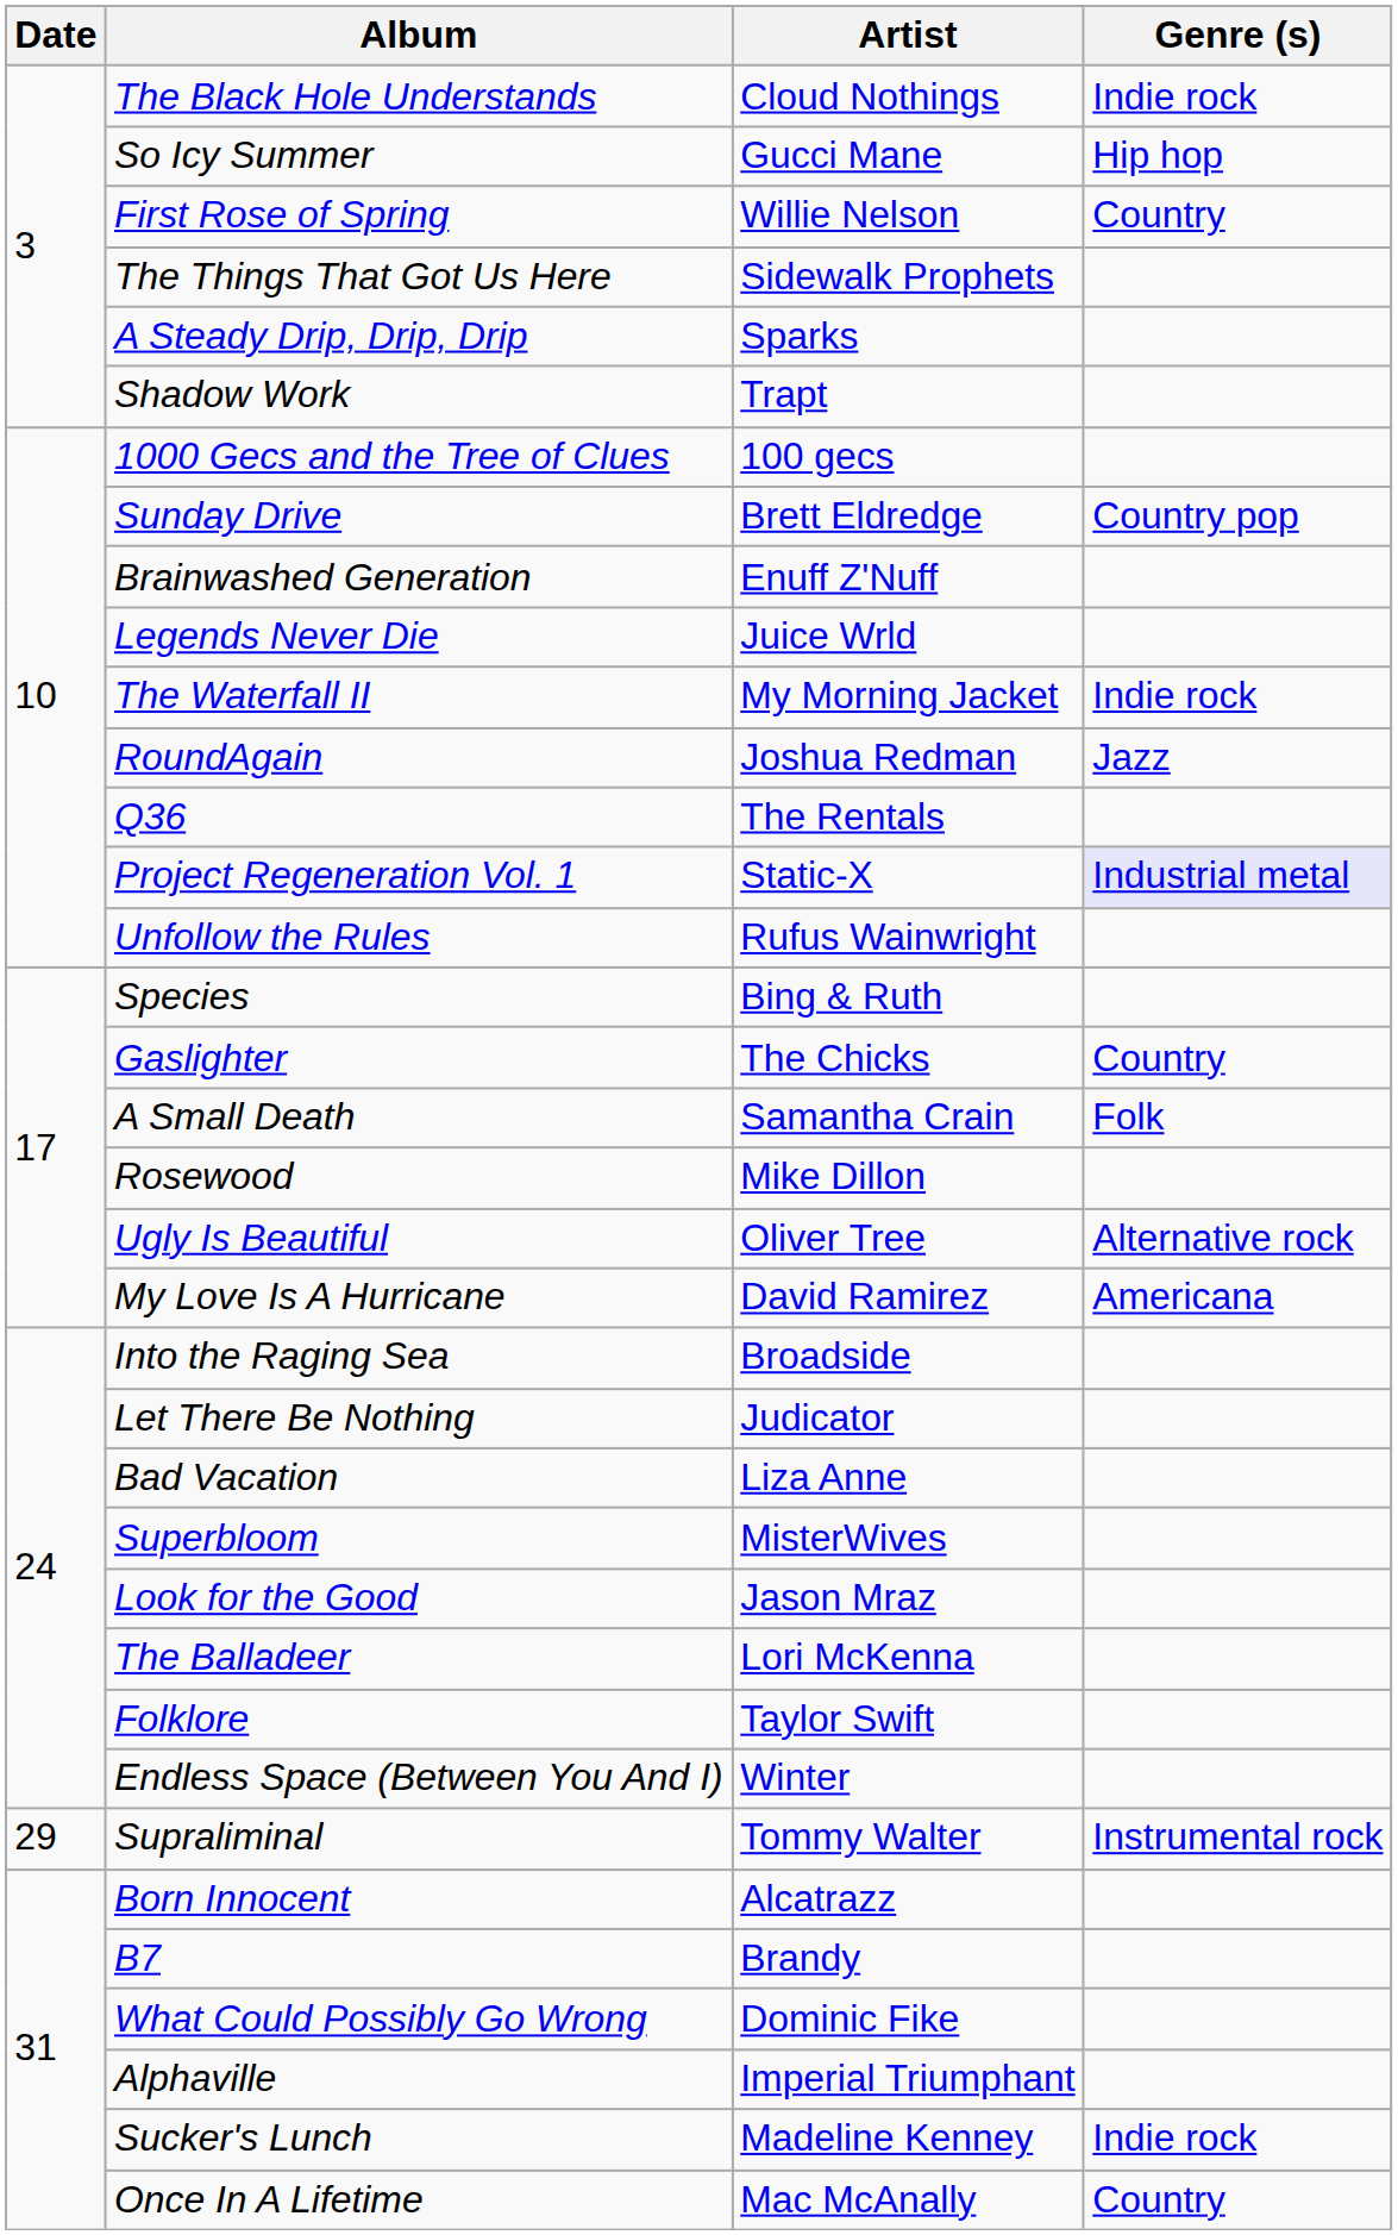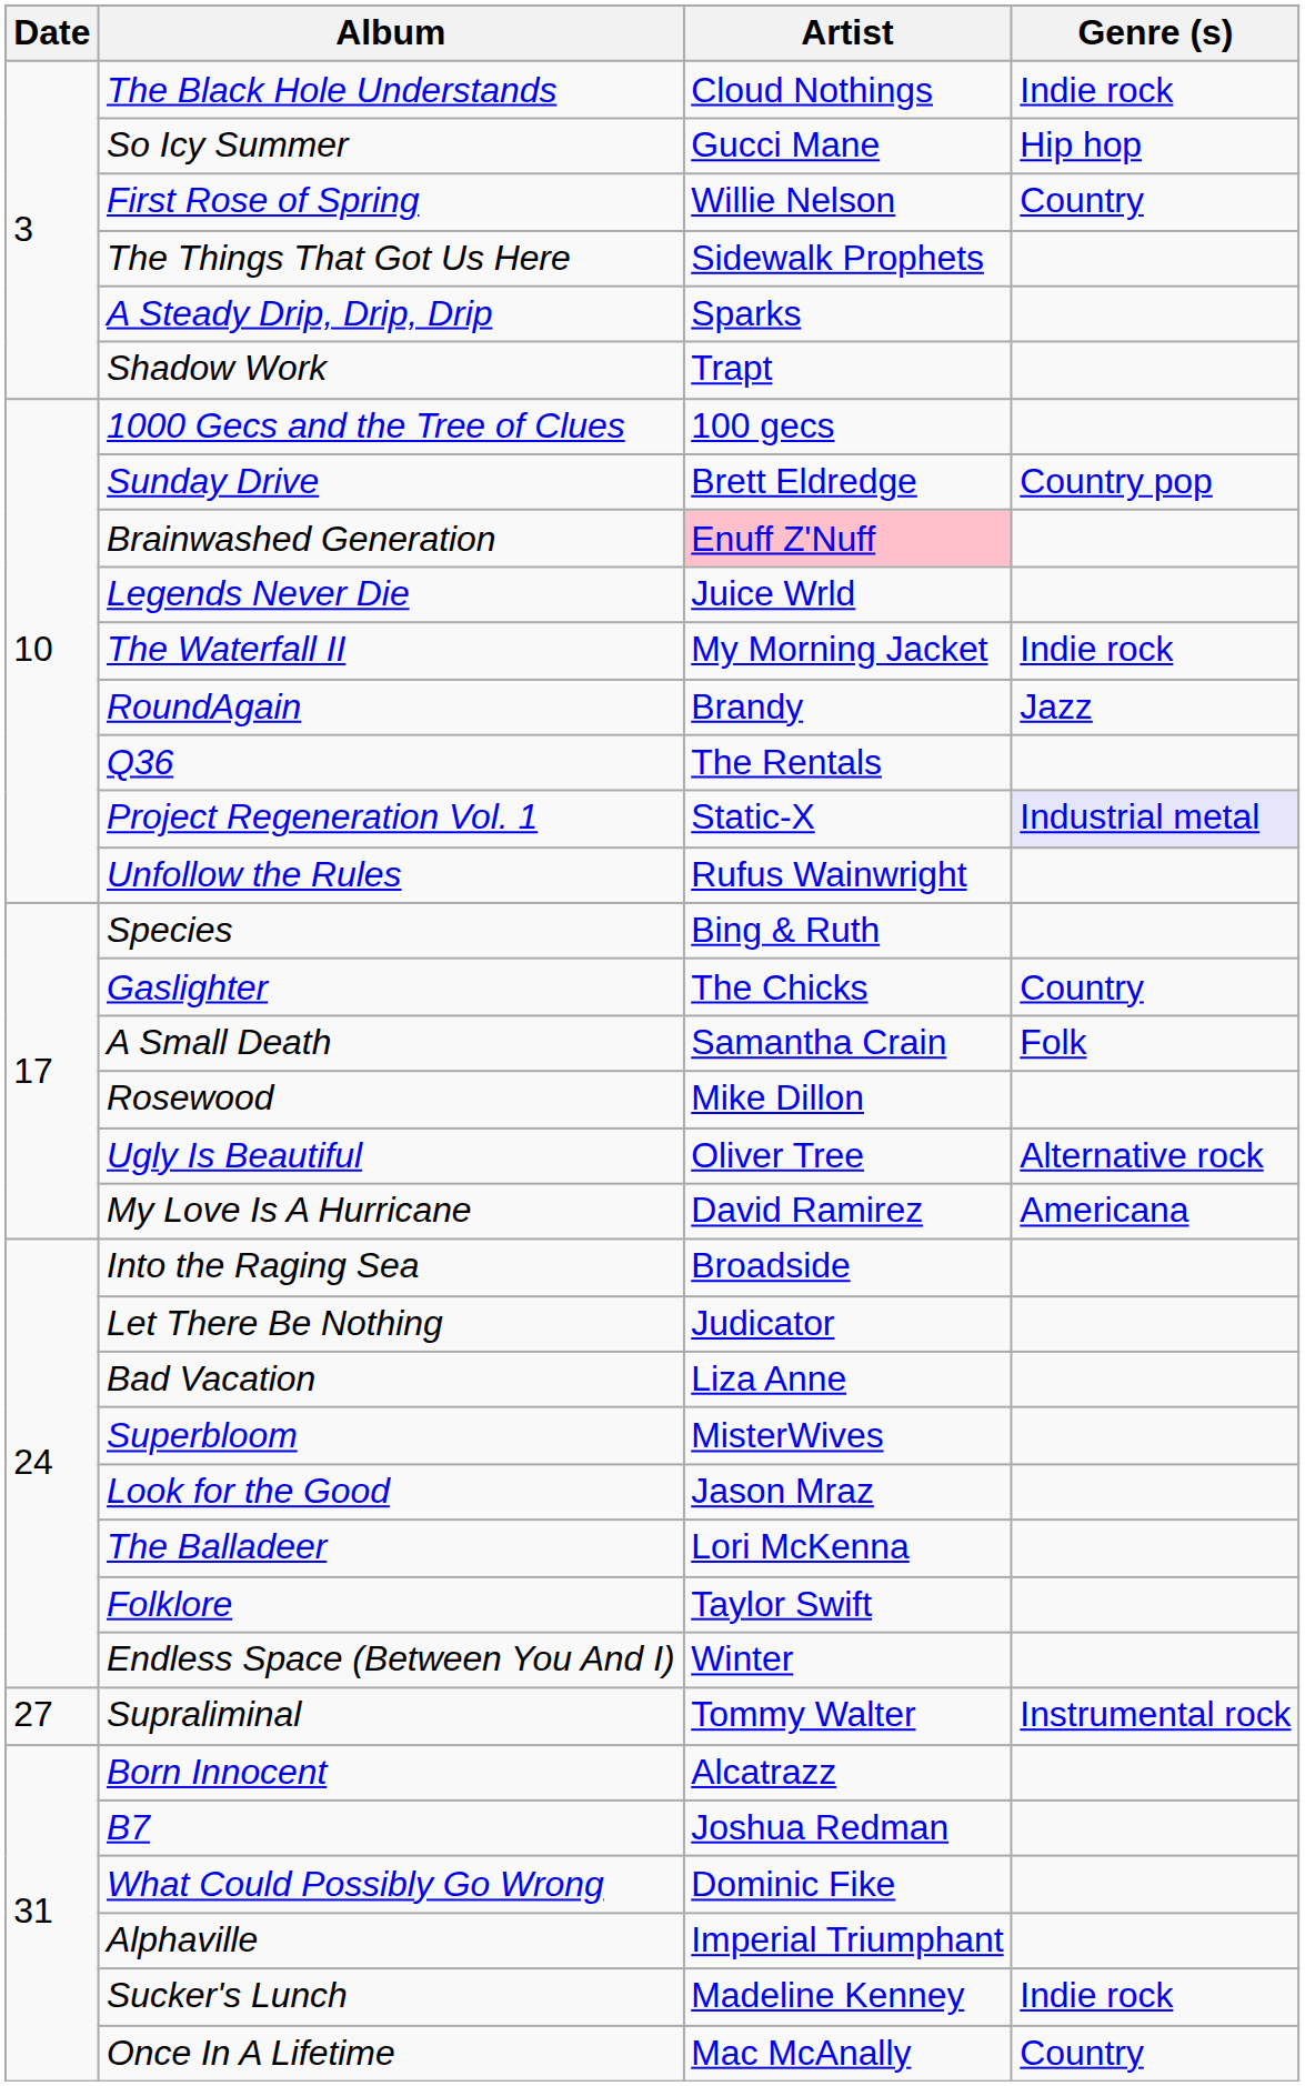 <table class="wikitable">
 <tr>
 <th>Date</th>
 <th>Album</th>
 <th>Artist</th>
 <th>Genre (s)</th>
 </tr>
 <tr>
 <td rowspan="6">3</td>
 <td><em><a href='#'>The Black Hole Understands</a></em></td>
 <td><a href='#'>Cloud Nothings</a></td>
 <td><a href='#'>Indie rock</a></td>
 </tr>
 <tr>
 <td><em>So Icy Summer</em></td>
 <td><a href='#'>Gucci Mane</a></td>
 <td><a href='#'>Hip hop</a></td>
 </tr>
 <tr>
 <td><em><a href='#'>First Rose of Spring</a></em></td>
 <td><a href='#'>Willie Nelson</a></td>
 <td><a href='#'>Country</a></td>
 </tr>
 <tr>
 <td><em>The Things That Got Us Here</em></td>
 <td><a href='#'>Sidewalk Prophets</a></td>
 <td></td>
 </tr>
 <tr>
 <td><em><a href='#'>A Steady Drip, Drip, Drip</a></em></td>
 <td><a href='#'>Sparks</a></td>
 <td></td>
 </tr>
 <tr>
 <td><em>Shadow Work</em></td>
 <td><a href='#'>Trapt</a></td>
 <td></td>
 </tr>
 <tr>
 <td rowspan="9">10</td>
 <td><em><a href='#'>1000 Gecs and the Tree of Clues</a></em></td>
 <td><a href='#'>100 gecs</a></td>
 <td></td>
 </tr>
 <tr>
 <td><em><a href='#'>Sunday Drive</a></em></td>
 <td><a href='#'>Brett Eldredge</a></td>
 <td><a href='#'>Country pop</a></td>
 </tr>
 <tr>
 <td><em>Brainwashed Generation</em></td>
-<td><a href='#'>Enuff Z'Nuff</a></td>
+<td style="background: pink;"><a href='#'>Enuff Z'Nuff</a></td>
 <td></td>
 </tr>
 <tr>
 <td><em><a href='#'>Legends Never Die</a></em></td>
 <td><a href='#'>Juice Wrld</a></td>
 <td></td>
 </tr>
 <tr>
 <td><em><a href='#'>The Waterfall II</a></em></td>
 <td><a href='#'>My Morning Jacket</a></td>
 <td><a href='#'>Indie rock</a></td>
 </tr>
 <tr>
 <td><em><a href='#'>RoundAgain</a></em></td>
-<td><a href='#'>Joshua Redman</a></td>
+<td><a href='#'>Brandy</a></td>
 <td><a href='#'>Jazz</a></td>
 </tr>
 <tr>
 <td><em><a href='#'>Q36</a></em></td>
 <td><a href='#'>The Rentals</a></td>
 <td></td>
 </tr>
 <tr>
 <td><em><a href='#'>Project Regeneration Vol. 1</a></em></td>
 <td><a href='#'>Static-X</a></td>
 <td style="background: lavender;"><a href='#'>Industrial metal</a></td>
 </tr>
 <tr>
 <td><em><a href='#'>Unfollow the Rules</a></em></td>
 <td><a href='#'>Rufus Wainwright</a></td>
 <td></td>
 </tr>
 <tr>
 <td rowspan="6">17</td>
 <td><em>Species</em></td>
 <td><a href='#'>Bing & Ruth</a></td>
 <td></td>
 </tr>
 <tr>
 <td><em><a href='#'>Gaslighter</a></em></td>
 <td><a href='#'>The Chicks</a></td>
 <td><a href='#'>Country</a></td>
 </tr>
 <tr>
 <td><em>A Small Death</em></td>
 <td><a href='#'>Samantha Crain</a></td>
 <td><a href='#'>Folk</a></td>
 </tr>
 <tr>
 <td><em>Rosewood</em></td>
 <td><a href='#'>Mike Dillon</a></td>
 <td></td>
 </tr>
 <tr>
 <td><em><a href='#'>Ugly Is Beautiful</a></em></td>
 <td><a href='#'>Oliver Tree</a></td>
 <td><a href='#'>Alternative rock</a></td>
 </tr>
 <tr>
 <td><em>My Love Is A Hurricane</em></td>
 <td><a href='#'>David Ramirez</a></td>
 <td><a href='#'>Americana</a></td>
 </tr>
 <tr>
 <td rowspan="8">24</td>
 <td><em>Into the Raging Sea</em></td>
 <td><a href='#'>Broadside</a></td>
 <td></td>
 </tr>
 <tr>
 <td><em>Let There Be Nothing</em></td>
 <td><a href='#'>Judicator</a></td>
 <td></td>
 </tr>
 <tr>
 <td><em>Bad Vacation</em></td>
 <td><a href='#'>Liza Anne</a></td>
 <td></td>
 </tr>
 <tr>
 <td><em><a href='#'>Superbloom</a></em></td>
 <td><a href='#'>MisterWives</a></td>
 <td></td>
 </tr>
 <tr>
 <td><em><a href='#'>Look for the Good</a></em></td>
 <td><a href='#'>Jason Mraz</a></td>
 <td></td>
 </tr>
 <tr>
 <td><em><a href='#'>The Balladeer</a></em></td>
 <td><a href='#'>Lori McKenna</a></td>
 <td></td>
 </tr>
 <tr>
 <td><em><a href='#'>Folklore</a></em></td>
 <td><a href='#'>Taylor Swift</a></td>
 <td></td>
 </tr>
 <tr>
 <td><em>Endless Space (Between You And I)</em></td>
 <td><a href='#'>Winter</a></td>
 <td></td>
 </tr>
 <tr>
-<td>29</td>
+<td>27</td>
 <td><em>Supraliminal</em></td>
 <td><a href='#'>Tommy Walter</a></td>
 <td><a href='#'>Instrumental rock</a></td>
 </tr>
 <tr>
 <td rowspan="6">31</td>
 <td><em><a href='#'>Born Innocent</a></em></td>
 <td><a href='#'>Alcatrazz</a></td>
 <td></td>
 </tr>
 <tr>
 <td><em><a href='#'>B7</a></em></td>
-<td><a href='#'>Brandy</a></td>
+<td><a href='#'>Joshua Redman</a></td>
 <td></td>
 </tr>
 <tr>
 <td><em><a href='#'>What Could Possibly Go Wrong</a></em></td>
 <td><a href='#'>Dominic Fike</a></td>
 <td></td>
 </tr>
 <tr>
 <td><em>Alphaville</em></td>
 <td><a href='#'>Imperial Triumphant</a></td>
 <td></td>
 </tr>
 <tr>
 <td><em>Sucker's Lunch</em></td>
 <td><a href='#'>Madeline Kenney</a></td>
 <td><a href='#'>Indie rock</a></td>
 </tr>
 <tr>
 <td><em>Once In A Lifetime</em></td>
 <td><a href='#'>Mac McAnally</a></td>
 <td><a href='#'>Country</a></td>
 </tr>
 </table>
